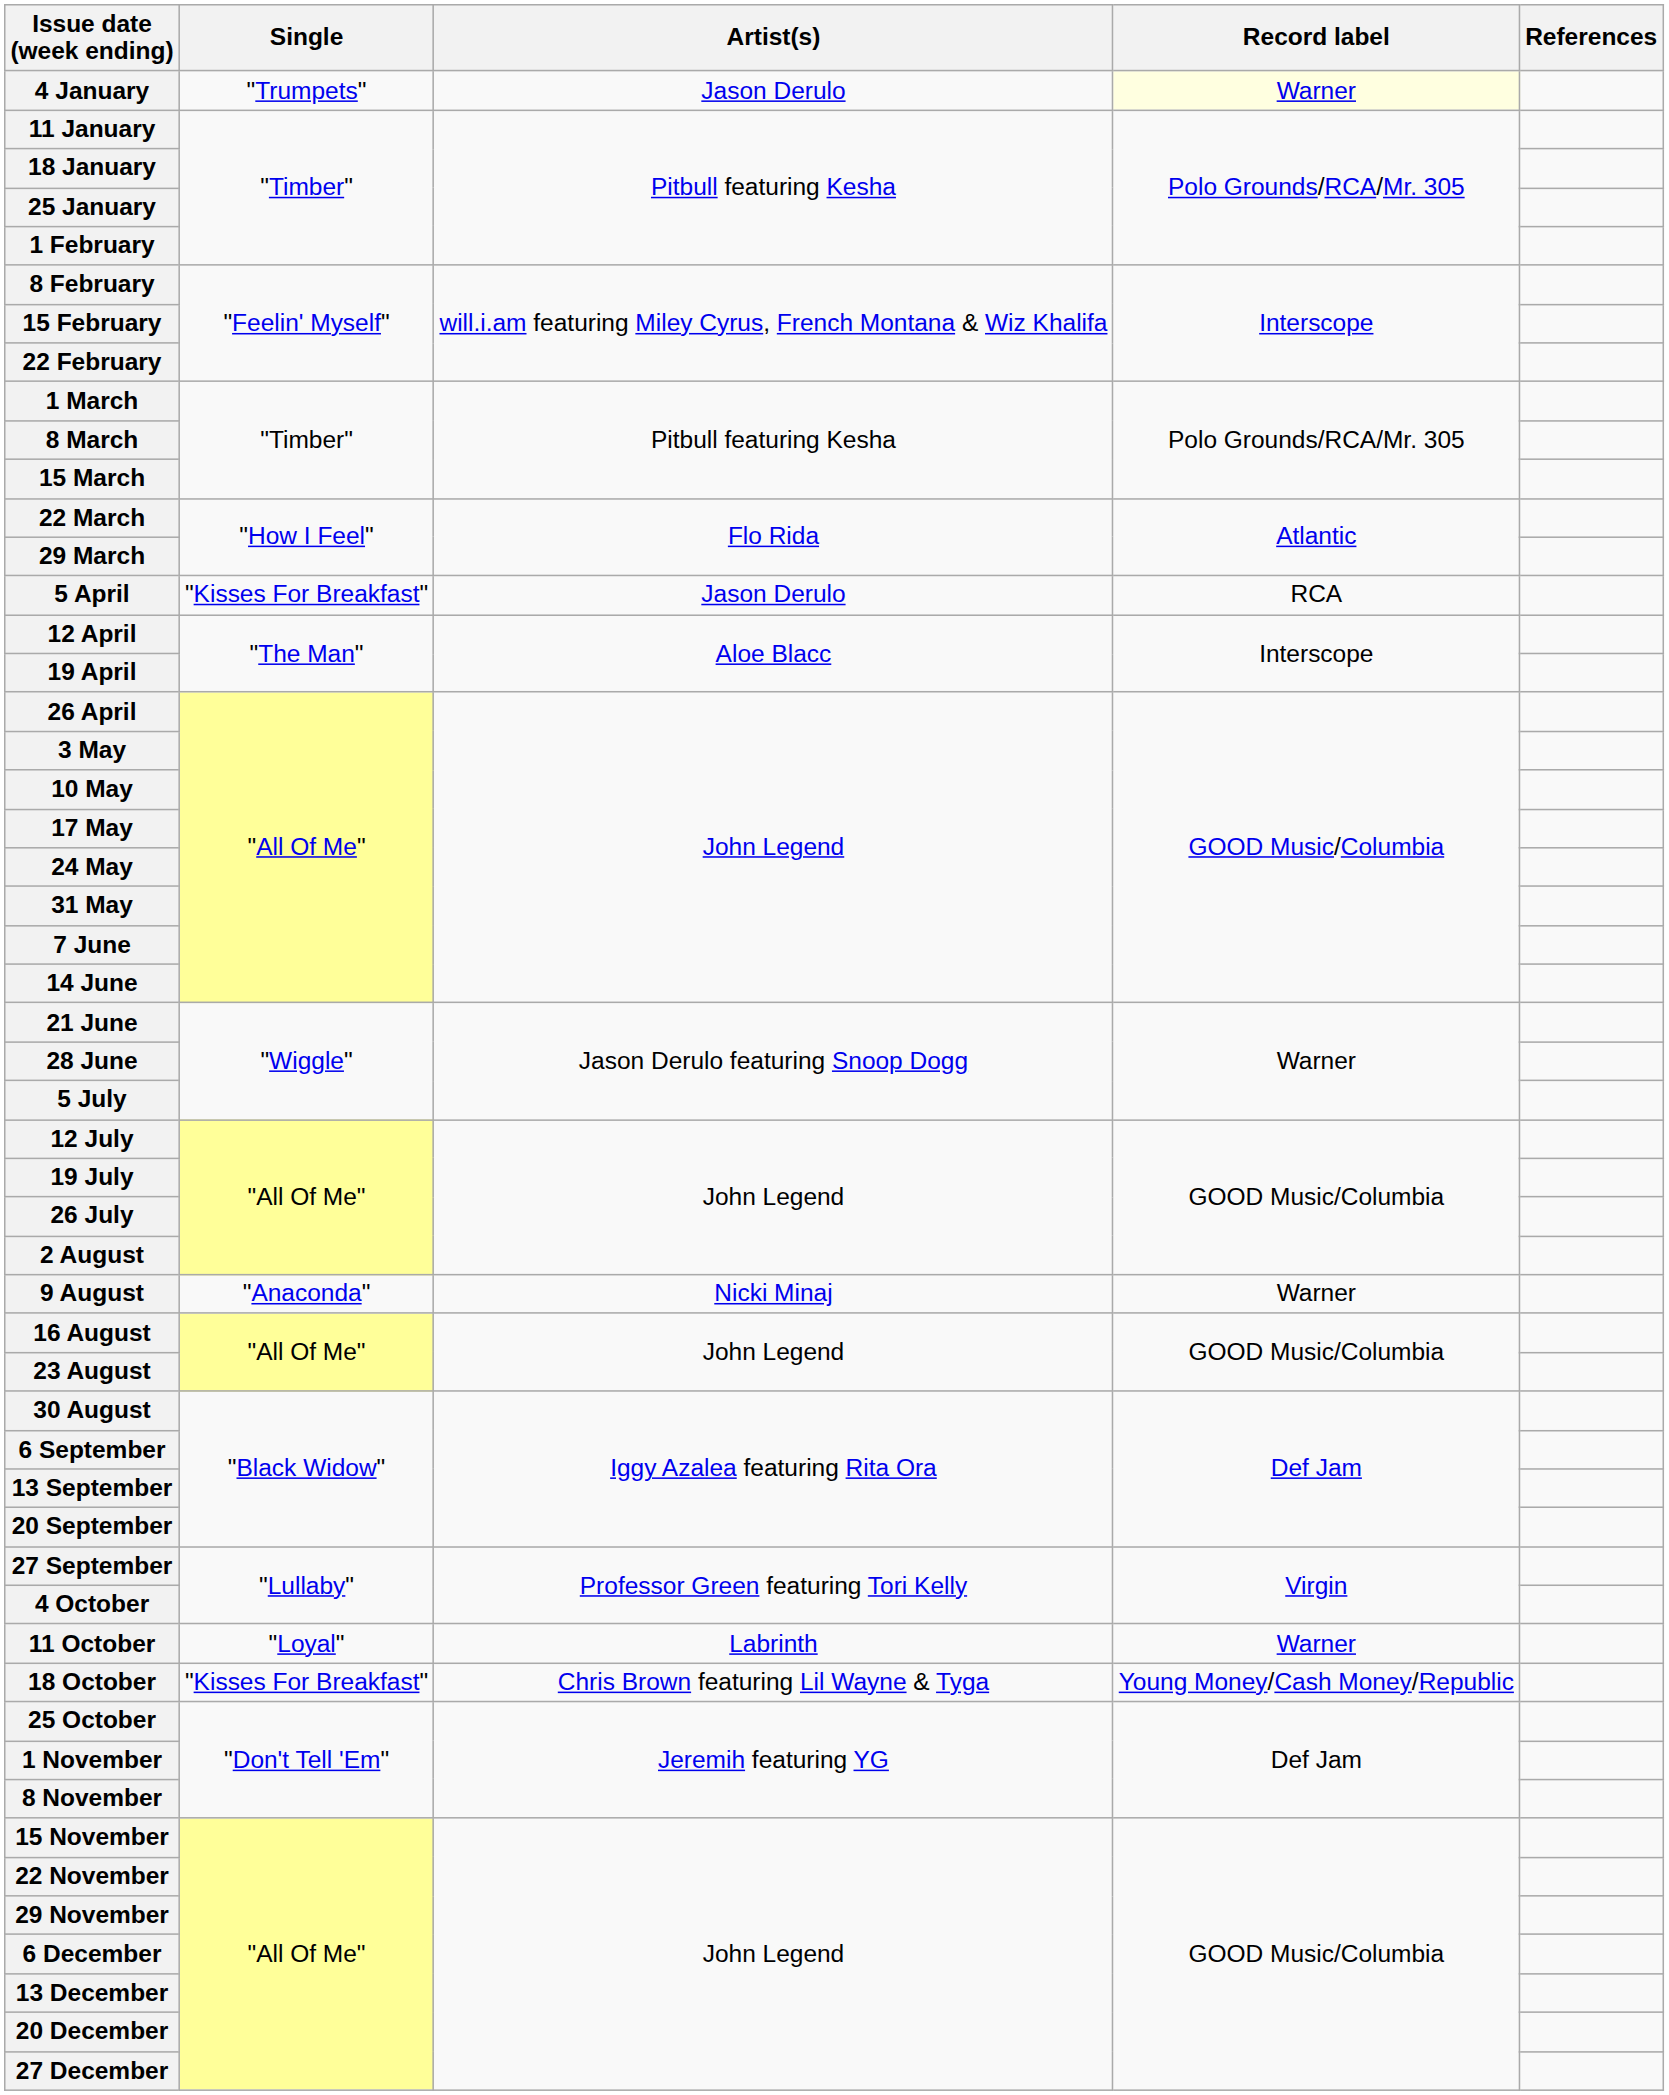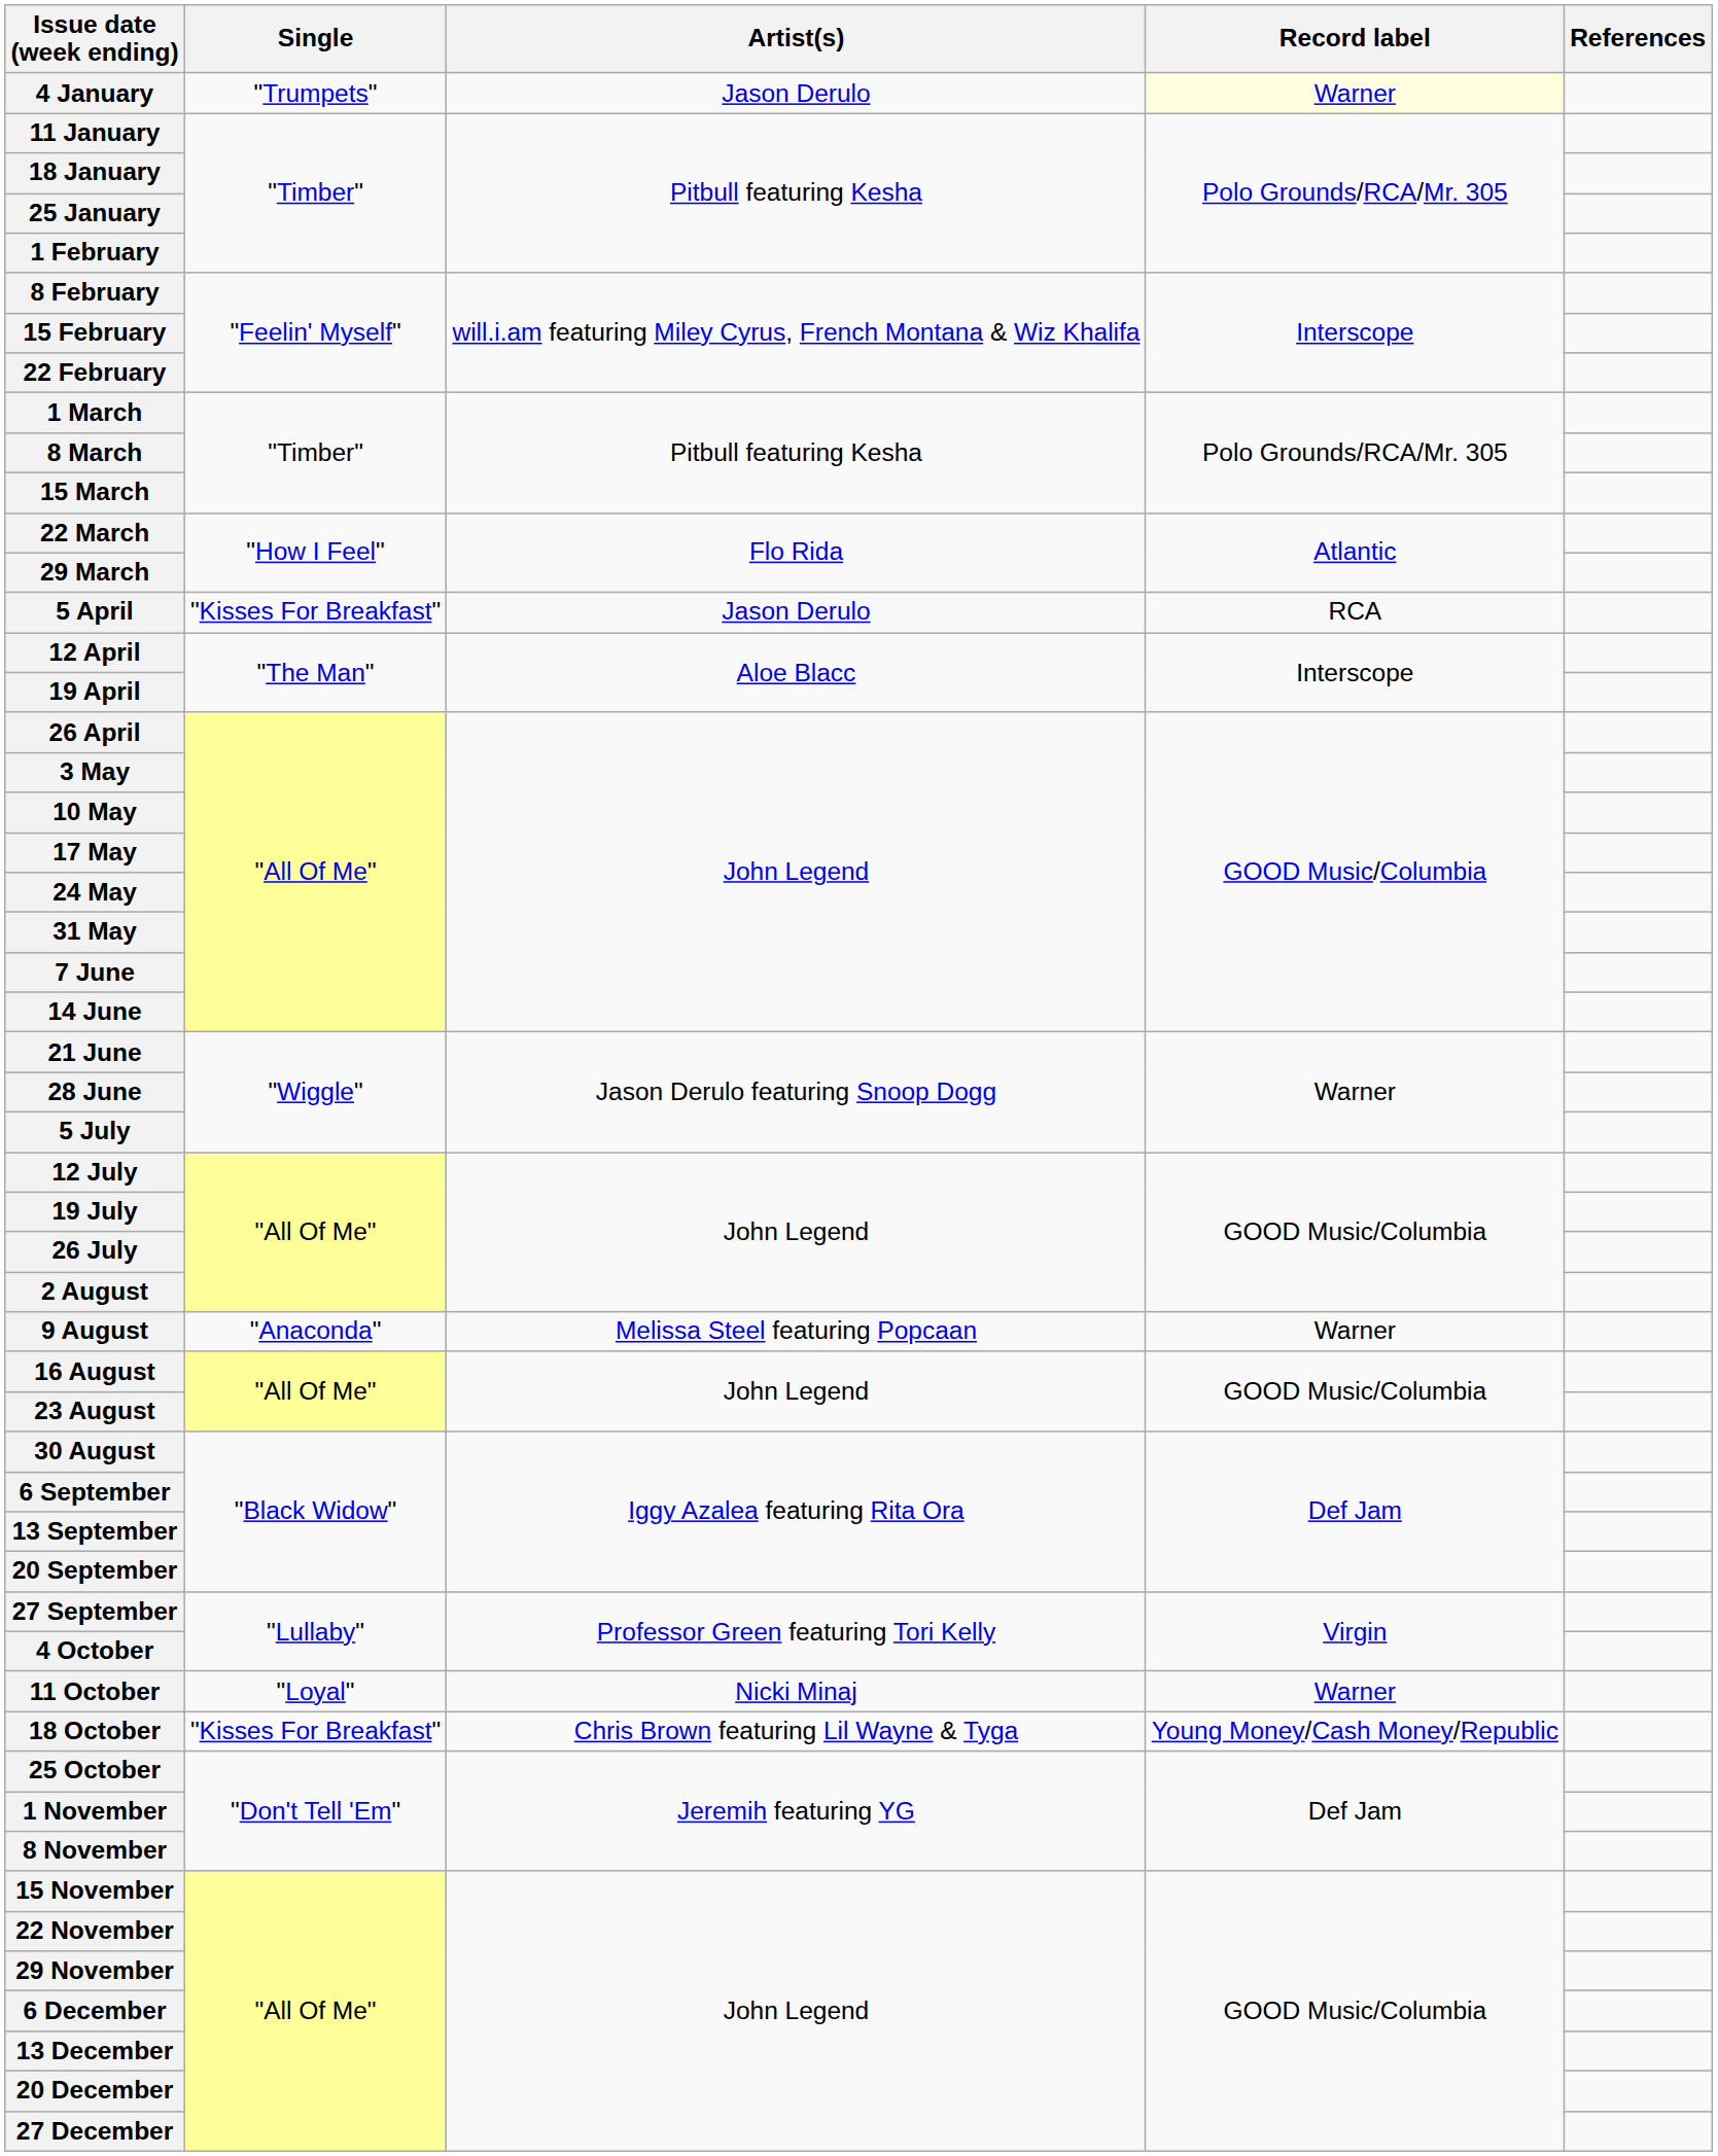 <table class="wikitable plainrowheaders">
 <tr>
 <th scope=col>Issue date<br>(week ending)</th>
 <th scope=col>Single</th>
 <th scope=col>Artist(s)</th>
 <th scope=col>Record label</th>
 <th scope=col>References</th>
 </tr>
 <tr>
 <th scope=row>4 January</th>
 <td style="text-align:center;">"<a href='#'>Trumpets</a>"</td>
 <td style="text-align:center;"><a href='#'>Jason Derulo</a></td>
 <td style="background: lightyellow; text-align:center;"><a href='#'>Warner</a></td>
 <td style="text-align:center;"></td>
 </tr>
 <tr>
 <th scope=row>11 January </th>
 <td style="text-align:center;" rowspan="4">"<a href='#'>Timber</a>"</td>
 <td style="text-align:center;" rowspan="4"><a href='#'>Pitbull</a> featuring <a href='#'>Kesha</a></td>
 <td style="text-align:center;" rowspan="4"><a href='#'>Polo Grounds</a>/<a href='#'>RCA</a>/<a href='#'>Mr. 305</a></td>
 <td style="text-align:center;"></td>
 </tr>
 <tr>
 <th scope=row>18 January</th>
 <td style="text-align:center;"></td>
 </tr>
 <tr>
 <th scope=row>25 January</th>
 <td style="text-align:center;"></td>
 </tr>
 <tr>
 <th scope=row>1 February</th>
 <td style="text-align:center;"></td>
 </tr>
 <tr>
 <th scope=row>8 February</th>
 <td style="text-align:center;" rowspan="3">"<a href='#'>Feelin' Myself</a>"</td>
 <td style="text-align:center;" rowspan="3"><a href='#'>will.i.am</a> featuring <a href='#'>Miley Cyrus</a>, <a href='#'>French Montana</a> & <a href='#'>Wiz Khalifa</a></td>
 <td style="text-align:center;" rowspan="3"><a href='#'>Interscope</a></td>
 <td style="text-align:center;"></td>
 </tr>
 <tr>
 <th scope=row>15 February</th>
 <td style="text-align:center;"></td>
 </tr>
 <tr>
 <th scope=row>22 February</th>
 <td style="text-align:center;"></td>
 </tr>
 <tr>
 <th scope=row>1 March</th>
 <td style="text-align:center;" rowspan="3">"Timber"</td>
 <td style="text-align:center;" rowspan="3">Pitbull featuring Kesha</td>
 <td style="text-align:center;" rowspan="3">Polo Grounds/RCA/Mr. 305</td>
 <td style="text-align:center;"></td>
 </tr>
 <tr>
 <th scope=row>8 March</th>
 <td style="text-align:center;"></td>
 </tr>
 <tr>
 <th scope=row>15 March</th>
 <td style="text-align:center;"></td>
 </tr>
 <tr>
 <th scope=row>22 March</th>
 <td style="text-align:center;" rowspan="2">"<a href='#'>How I Feel</a>"</td>
 <td style="text-align:center;" rowspan="2"><a href='#'>Flo Rida</a></td>
 <td style="text-align:center;" rowspan="2"><a href='#'>Atlantic</a></td>
 <td style="text-align:center;"></td>
 </tr>
 <tr>
 <th scope=row>29 March</th>
 <td style="text-align:center;"></td>
 </tr>
 <tr>
 <th scope=row>5 April</th>
 <td style="text-align:center;">"<a href='#'>Kisses For Breakfast</a>"</td>
 <td style="text-align:center;"><a href='#'>Jason Derulo</a></td>
 <td style="text-align:center;">RCA</td>
 <td style="text-align:center;"></td>
 </tr>
 <tr>
 <th scope=row>12 April </th>
 <td style="text-align:center;" rowspan="2">"<a href='#'>The Man</a>"</td>
 <td style="text-align:center;" rowspan="2"><a href='#'>Aloe Blacc</a></td>
 <td style="text-align:center;" rowspan="2">Interscope</td>
 <td style="text-align:center;"></td>
 </tr>
 <tr>
 <th scope=row>19 April </th>
 <td style="text-align:center;"></td>
 </tr>
 <tr>
 <th scope=row>26 April </th>
 <td rowspan="8" style="text-align:center; background:#ff9;">"<a href='#'>All Of Me</a>"</td>
 <td style="text-align:center;" rowspan="8"><a href='#'>John Legend</a></td>
 <td style="text-align:center;" rowspan="8"><a href='#'>GOOD Music</a>/<a href='#'>Columbia</a></td>
 <td style="text-align:center;"></td>
 </tr>
 <tr>
 <th scope=row>3 May</th>
 <td style="text-align:center;"></td>
 </tr>
 <tr>
 <th scope=row>10 May </th>
 <td style="text-align:center;"></td>
 </tr>
 <tr>
 <th scope=row>17 May </th>
 <td style="text-align:center;"></td>
 </tr>
 <tr>
 <th scope=row>24 May </th>
 <td style="text-align:center;"></td>
 </tr>
 <tr>
 <th scope=row>31 May</th>
 <td style="text-align:center;"></td>
 </tr>
 <tr>
 <th scope=row>7 June</th>
 <td style="text-align:center;"></td>
 </tr>
 <tr>
 <th scope=row>14 June</th>
 <td style="text-align:center;"></td>
 </tr>
 <tr>
 <th scope=row>21 June</th>
 <td style="text-align:center;" rowspan="3">"<a href='#'>Wiggle</a>"</td>
 <td style="text-align:center;" rowspan="3">Jason Derulo featuring <a href='#'>Snoop Dogg</a></td>
 <td style="text-align:center;" rowspan="3">Warner</td>
 <td style="text-align:center;"></td>
 </tr>
 <tr>
 <th scope=row>28 June</th>
 <td style="text-align:center;"></td>
 </tr>
 <tr>
 <th scope=row>5 July</th>
 <td style="text-align:center;"></td>
 </tr>
 <tr>
 <th scope=row>12 July</th>
 <td rowspan="4" style="text-align:center; background:#ff9;">"All Of Me"</td>
 <td style="text-align:center;" rowspan="4">John Legend</td>
 <td style="text-align:center;" rowspan="4">GOOD Music/Columbia</td>
 <td style="text-align:center;"></td>
 </tr>
 <tr>
 <th scope=row>19 July</th>
 <td style="text-align:center;"></td>
 </tr>
 <tr>
 <th scope=row>26 July</th>
 <td style="text-align:center;"></td>
 </tr>
 <tr>
 <th scope=row>2 August</th>
 <td style="text-align:center;"></td>
 </tr>
 <tr>
 <th scope=row>9 August</th>
 <td style="text-align:center;">"<a href='#'>Anaconda</a>"</td>
-<td style="text-align:center;"><a href='#'>Nicki Minaj</a></td>
+<td style="text-align:center;"><a href='#'>Melissa Steel</a> featuring <a href='#'>Popcaan</a></td>
 <td style="text-align:center;">Warner</td>
 <td style="text-align:center;"></td>
 </tr>
 <tr>
 <th scope=row>16 August </th>
 <td rowspan="2" style="text-align:center; background:#ff9;">"All Of Me"</td>
 <td style="text-align:center;" rowspan="2">John Legend</td>
 <td style="text-align:center;" rowspan="2">GOOD Music/Columbia</td>
 <td style="text-align:center;"></td>
 </tr>
 <tr>
 <th scope=row>23 August </th>
 <td style="text-align:center;"></td>
 </tr>
 <tr>
 <th scope=row>30 August</th>
 <td style="text-align:center;" rowspan="4">"<a href='#'>Black Widow</a>"</td>
 <td style="text-align:center;" rowspan="4"><a href='#'>Iggy Azalea</a> featuring <a href='#'>Rita Ora</a></td>
 <td style="text-align:center;" rowspan="4"><a href='#'>Def Jam</a></td>
 <td style="text-align:center;"></td>
 </tr>
 <tr>
 <th scope=row>6 September</th>
 <td style="text-align:center;"></td>
 </tr>
 <tr>
 <th scope=row>13 September</th>
 <td style="text-align:center;"></td>
 </tr>
 <tr>
 <th scope=row>20 September</th>
 <td style="text-align:center;"></td>
 </tr>
 <tr>
 <th scope=row>27 September</th>
 <td style="text-align:center;" rowspan="2">"<a href='#'>Lullaby</a>"</td>
 <td style="text-align:center;" rowspan="2"><a href='#'>Professor Green</a> featuring <a href='#'>Tori Kelly</a></td>
 <td style="text-align:center;" rowspan="2"><a href='#'>Virgin</a></td>
 <td style="text-align:center;"></td>
 </tr>
 <tr>
 <th scope=row>4 October </th>
 <td style="text-align:center;"></td>
 </tr>
 <tr>
 <th scope=row>11 October</th>
 <td style="text-align:center;">"<a href='#'>Loyal</a>"</td>
-<td style="text-align:center;"><a href='#'>Labrinth</a></td>
+<td style="text-align:center;"><a href='#'>Nicki Minaj</a></td>
 <td style="text-align:center;"><a href='#'>Warner</a></td>
 <td style="text-align:center;"></td>
 </tr>
 <tr>
 <th scope=row>18 October</th>
 <td style="text-align:center;">"<a href='#'>Kisses For Breakfast</a>"</td>
 <td style="text-align:center;"><a href='#'>Chris Brown</a> featuring <a href='#'>Lil Wayne</a> & <a href='#'>Tyga</a></td>
 <td style="text-align:center;"><a href='#'>Young Money</a>/<a href='#'>Cash Money</a>/<a href='#'>Republic</a></td>
 <td style="text-align:center;"></td>
 </tr>
 <tr>
 <th scope=row>25 October</th>
 <td style="text-align:center;" rowspan="3">"<a href='#'>Don't Tell 'Em</a>"</td>
 <td style="text-align:center;" rowspan="3"><a href='#'>Jeremih</a> featuring <a href='#'>YG</a></td>
 <td style="text-align:center;" rowspan="3">Def Jam</td>
 <td style="text-align:center;"></td>
 </tr>
 <tr>
 <th scope=row>1 November</th>
 <td style="text-align:center;"></td>
 </tr>
 <tr>
 <th scope=row>8 November</th>
 <td style="text-align:center;"></td>
 </tr>
 <tr>
 <th scope=row>15 November </th>
 <td rowspan="7" style="text-align:center; background:#ff9;">"All Of Me"</td>
 <td style="text-align:center;" rowspan="7">John Legend</td>
 <td style="text-align:center;" rowspan="7">GOOD Music/Columbia</td>
 <td style="text-align:center;"></td>
 </tr>
 <tr>
 <th scope=row>22 November </th>
 <td style="text-align:center;"></td>
 </tr>
 <tr>
 <th scope=row>29 November</th>
 <td style="text-align:center;"></td>
 </tr>
 <tr>
 <th scope=row>6 December</th>
 <td style="text-align:center;"></td>
 </tr>
 <tr>
 <th scope=row>13 December</th>
 <td style="text-align:center;"></td>
 </tr>
 <tr>
 <th scope=row>20 December</th>
 <td style="text-align:center;"></td>
 </tr>
 <tr>
 <th scope=row>27 December</th>
 <td style="text-align:center;"></td>
 </tr>
 </table>
